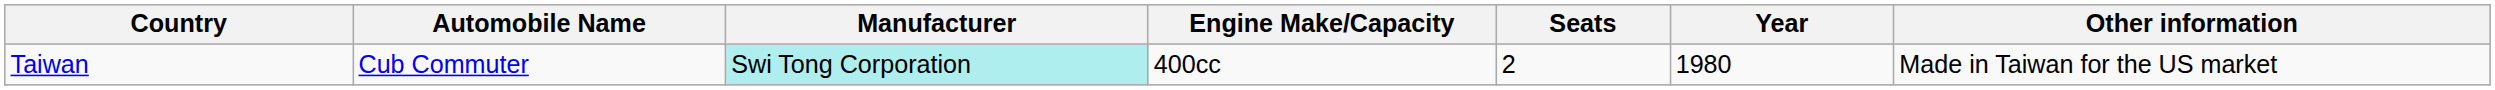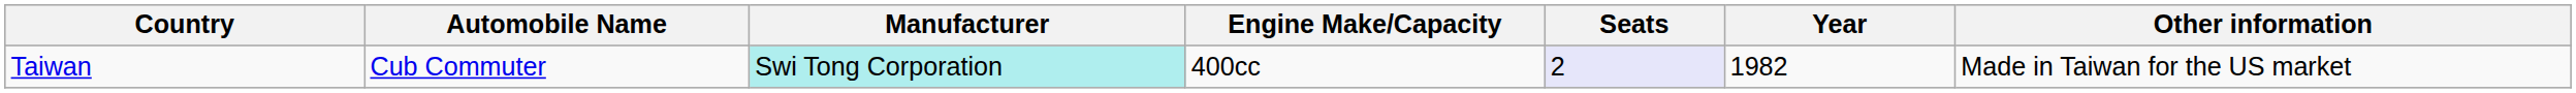 <table class="wikitable sortable" style="width:100%;">
 <tr>
 <th style="width:14%;">Country</th>
 <th style="width:15%;">Automobile Name</th>
 <th style="width:17%;">Manufacturer</th>
 <th style="width:14%;">Engine Make/Capacity</th>
 <th style="width:7%;">Seats</th>
 <th style="width:9%;">Year</th>
 <th style="width:24%;">Other information</th>
 </tr>
 <tr>
 <td> <a href='#'>Taiwan</a></td>
 <td><a href='#'>Cub Commuter</a></td>
 <td style="background: paleturquoise;">Swi Tong Corporation</td>
 <td>400cc</td>
-<td>2</td>
-<td>1980</td>
+<td style="background: lavender;">2</td>
+<td>1982</td>
 <td>Made in Taiwan for the US market</td>
 </tr>
 </table>
